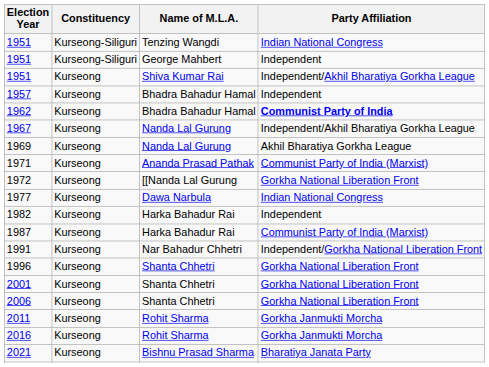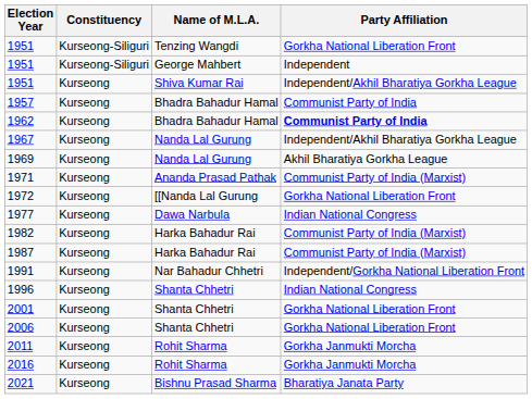 <table class="wikitable sortable"ìÍĦĤĠčw>
 <tr>
 <th>Election<br> Year</th>
 <th>Constituency</th>
 <th>Name of M.L.A.</th>
 <th>Party Affiliation</th>
 </tr>
 <tr>
 <td><a href='#'>1951</a></td>
 <td>Kurseong-Siliguri</td>
 <td>Tenzing Wangdi</td>
-<td><a href='#'>Indian National Congress</a></td>
+<td><a href='#'>Gorkha National Liberation Front</a></td>
 </tr>
 <tr>
 <td><a href='#'>1951</a></td>
 <td>Kurseong-Siliguri</td>
 <td>George Mahbert</td>
 <td>Independent</td>
 </tr>
 <tr>
 <td><a href='#'>1951</a></td>
 <td>Kurseong</td>
 <td><a href='#'>Shiva Kumar Rai</a></td>
 <td>Independent/<a href='#'>Akhil Bharatiya Gorkha League</a></td>
 </tr>
 <tr>
 <td><a href='#'>1957</a></td>
 <td>Kurseong</td>
 <td>Bhadra Bahadur Hamal</td>
-<td>Independent</td>
+<td><a href='#'>Communist Party of India</a></td>
 </tr>
 <tr>
 <td><a href='#'>1962</a></td>
 <td>Kurseong</td>
 <td>Bhadra Bahadur Hamal</td>
 <td><strong><a href='#'>Communist Party of India</a></strong></td>
 </tr>
 <tr>
 <td><a href='#'>1967</a></td>
 <td>Kurseong</td>
 <td><a href='#'>Nanda Lal Gurung</a></td>
 <td>Independent/Akhil Bharatiya Gorkha League</td>
 </tr>
 <tr>
 <td>1969</td>
 <td>Kurseong</td>
 <td><a href='#'>Nanda Lal Gurung</a></td>
 <td>Akhil Bharatiya Gorkha League</td>
 </tr>
 <tr>
 <td>1971</td>
 <td>Kurseong</td>
 <td><a href='#'>Ananda Prasad Pathak</a></td>
 <td><a href='#'>Communist Party of India (Marxist)</a></td>
 </tr>
 <tr>
 <td>1972</td>
 <td>Kurseong</td>
 <td>[[Nanda Lal Gurung</td>
 <td><a href='#'>Gorkha National Liberation Front</a></td>
 </tr>
 <tr>
 <td>1977</td>
 <td>Kurseong</td>
 <td><a href='#'>Dawa Narbula</a></td>
 <td><a href='#'>Indian National Congress</a></td>
 </tr>
 <tr>
 <td>1982</td>
 <td>Kurseong</td>
 <td>Harka Bahadur Rai</td>
-<td>Independent</td>
+<td><a href='#'>Communist Party of India (Marxist)</a></td>
 </tr>
 <tr>
 <td>1987</td>
 <td>Kurseong</td>
 <td>Harka Bahadur Rai</td>
 <td><a href='#'>Communist Party of India (Marxist)</a></td>
 </tr>
 <tr>
 <td>1991</td>
 <td>Kurseong</td>
 <td>Nar Bahadur Chhetri</td>
 <td>Independent/<a href='#'>Gorkha National Liberation Front</a></td>
 </tr>
 <tr>
 <td>1996</td>
 <td>Kurseong</td>
 <td><a href='#'>Shanta Chhetri</a></td>
-<td><a href='#'>Gorkha National Liberation Front</a></td>
+<td><a href='#'>Indian National Congress</a></td>
 </tr>
 <tr>
 <td><a href='#'>2001</a></td>
 <td>Kurseong</td>
 <td>Shanta Chhetri</td>
 <td><a href='#'>Gorkha National Liberation Front</a></td>
 </tr>
 <tr>
 <td><a href='#'>2006</a></td>
 <td>Kurseong</td>
 <td>Shanta Chhetri</td>
 <td><a href='#'>Gorkha National Liberation Front</a></td>
 </tr>
 <tr>
 <td><a href='#'>2011</a></td>
 <td>Kurseong</td>
 <td><a href='#'>Rohit Sharma</a></td>
 <td><a href='#'>Gorkha Janmukti Morcha</a></td>
 </tr>
 <tr>
 <td><a href='#'>2016</a></td>
 <td>Kurseong</td>
 <td><a href='#'>Rohit Sharma</a></td>
 <td><a href='#'>Gorkha Janmukti Morcha</a></td>
 </tr>
 <tr>
 <td><a href='#'>2021</a></td>
 <td>Kurseong</td>
 <td><a href='#'>Bishnu Prasad Sharma</a></td>
 <td><a href='#'>Bharatiya Janata Party</a></td>
 </tr>
 </table>
